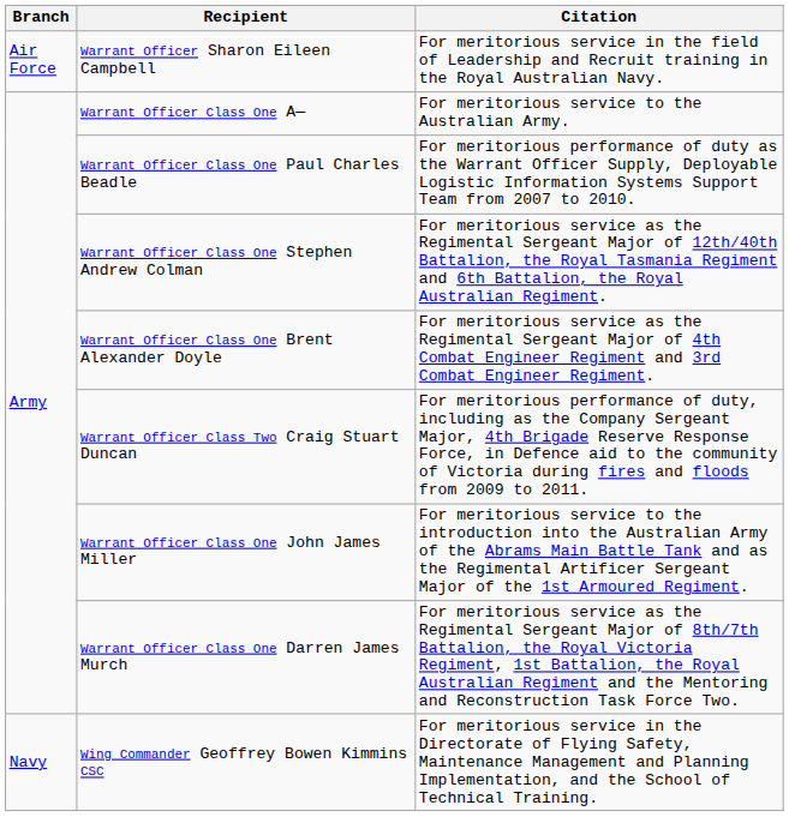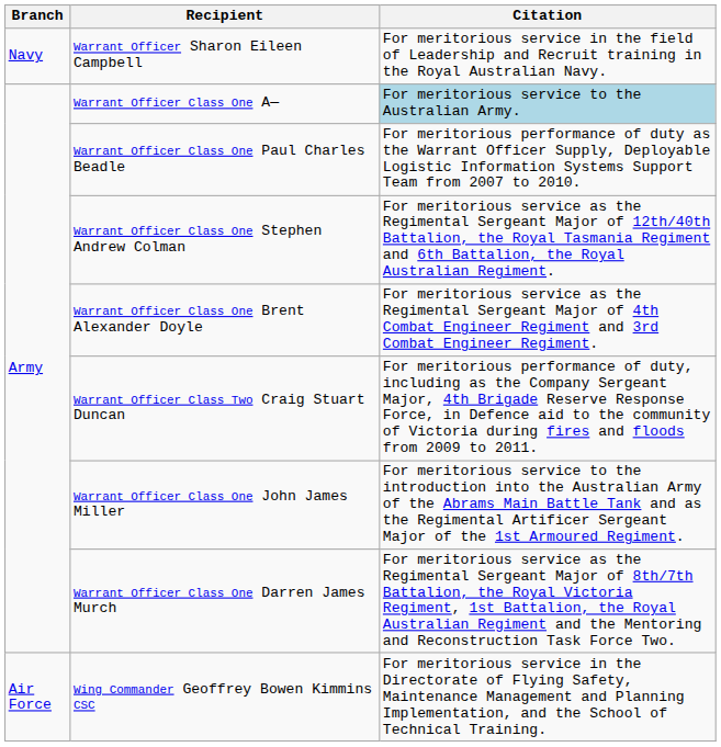 <table class="wikitable" style="font-size:95%;">
 <tr>
 <th scope="col" width="50">Branch</th>
 <th scope="col" width="260">Recipient</th>
 <th>Citation</th>
 </tr>
 <tr>
-<td><a href='#'>Air Force</a></td>
+<td><a href='#'>Navy</a></td>
 <td><small><a href='#'>Warrant Officer</a></small> Sharon Eileen Campbell</td>
 <td>For meritorious service in the field of Leadership and Recruit training in the Royal Australian Navy.</td>
 </tr>
 <tr>
 <td rowspan="7"><a href='#'>Army</a></td>
 <td><small><a href='#'>Warrant Officer Class One</a></small> A—</td>
-<td>For meritorious service to the Australian Army.</td>
+<td style="background: lightblue;">For meritorious service to the Australian Army.</td>
 </tr>
 <tr>
 <td><small><a href='#'>Warrant Officer Class One</a></small> Paul Charles Beadle</td>
 <td>For meritorious performance of duty as the Warrant Officer Supply, Deployable Logistic Information Systems Support Team from 2007 to 2010.</td>
 </tr>
 <tr>
 <td><small><a href='#'>Warrant Officer Class One</a></small> Stephen Andrew Colman</td>
 <td>For meritorious service as the Regimental Sergeant Major of <a href='#'>12th/40th Battalion, the Royal Tasmania Regiment</a> and <a href='#'>6th Battalion, the Royal Australian Regiment</a>.</td>
 </tr>
 <tr>
 <td><small><a href='#'>Warrant Officer Class One</a></small> Brent Alexander Doyle</td>
 <td>For meritorious service as the Regimental Sergeant Major of <a href='#'>4th Combat Engineer Regiment</a> and <a href='#'>3rd Combat Engineer Regiment</a>.</td>
 </tr>
 <tr>
 <td><small><a href='#'>Warrant Officer Class Two</a></small> Craig Stuart Duncan</td>
 <td>For meritorious performance of duty, including as the Company Sergeant Major, <a href='#'>4th Brigade</a> Reserve Response Force, in Defence aid to the community of Victoria during <a href='#'>fires</a> and <a href='#'>floods</a> from 2009 to 2011.</td>
 </tr>
 <tr>
 <td><small><a href='#'>Warrant Officer Class One</a></small> John James Miller</td>
 <td>For meritorious service to the introduction into the Australian Army of the <a href='#'>Abrams Main Battle Tank</a> and as the Regimental Artificer Sergeant Major of the <a href='#'>1st Armoured Regiment</a>.</td>
 </tr>
 <tr>
 <td><small><a href='#'>Warrant Officer Class One</a></small> Darren James Murch</td>
 <td>For meritorious service as the Regimental Sergeant Major of <a href='#'>8th/7th Battalion, the Royal Victoria Regiment</a>, <a href='#'>1st Battalion, the Royal Australian Regiment</a> and the Mentoring and Reconstruction Task Force Two.</td>
 </tr>
 <tr>
-<td><a href='#'>Navy</a></td>
+<td><a href='#'>Air Force</a></td>
 <td><small><a href='#'>Wing Commander</a></small> Geoffrey Bowen Kimmins <small><a href='#'>CSC</a></small></td>
 <td>For meritorious service in the Directorate of Flying Safety, Maintenance Management and Planning Implementation, and the School of Technical Training.</td>
 </tr>
 </table>
